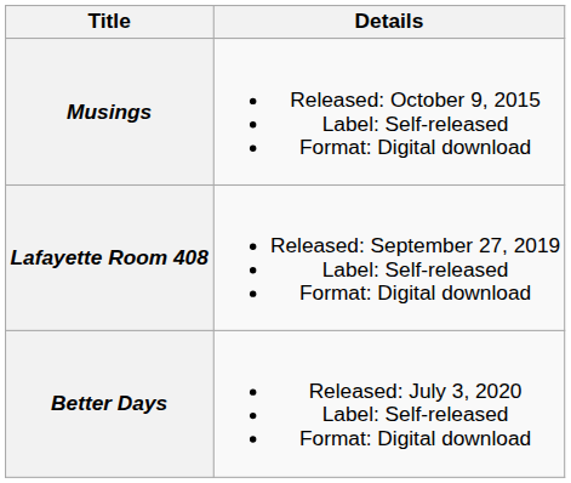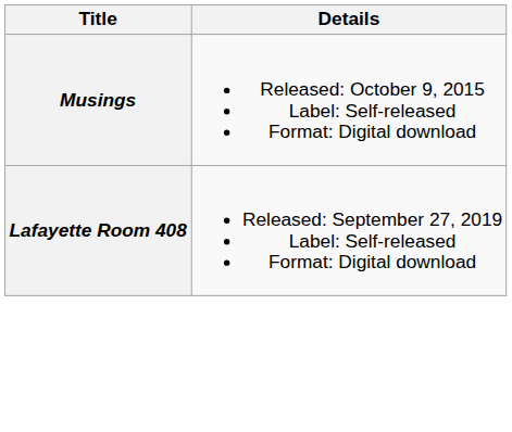 <table class="wikitable plainrowheaders" style="text-align:center;">
 <tr>
 <th scope="col">Title</th>
 <th scope="col">Details</th>
 </tr>
 <tr>
 <th scope="row"><em>Musings</em></th>
 <td><br><ul><li>Released: October 9, 2015</li><li>Label: Self-released</li><li>Format: Digital download</li></ul></td>
 </tr>
 <tr>
 <th scope="row"><em>Lafayette Room 408</em></th>
 <td><br><ul><li>Released: September 27, 2019</li><li>Label: Self-released</li><li>Format: Digital download</li></ul></td>
 </tr>
-<tr>
-<th scope="row"><em>Better Days</em></th>
-<td><br><ul><li>Released: July 3, 2020</li><li>Label: Self-released</li><li>Format: Digital download</li></ul></td>
-</tr>
 </table>
